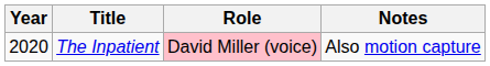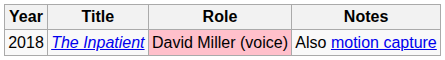 <table class="wikitable sortable">
 <tr>
 <th>Year</th>
 <th>Title</th>
 <th>Role</th>
 <th>Notes</th>
 </tr>
 <tr>
-<td>2020</td>
+<td>2018</td>
 <td><em><a href='#'>The Inpatient</a></em></td>
 <td style="background: pink;">David Miller (voice)</td>
 <td>Also <a href='#'>motion capture</a></td>
 </tr>
 </table>
